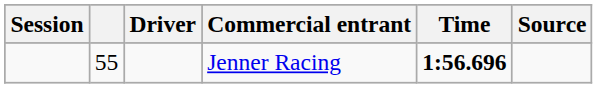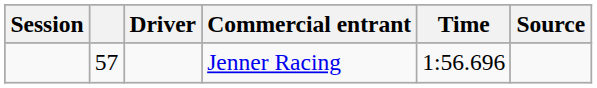 <table class="wikitable" style="font-size: 85%">
 <tr>
 <th>Session</th>
 <th></th>
 <th>Driver</th>
 <th>Commercial entrant</th>
 <th>Time</th>
 <th>Source</th>
 </tr>
 <tr>
 <td></td>
-<td align=center>55</td>
+<td align=center>57</td>
 <td></td>
 <td><a href='#'>Jenner Racing</a></td>
-<td><strong>1:56.696</strong></td>
+<td>1:56.696</td>
 <td align=center></td>
 </tr>
 </table>
